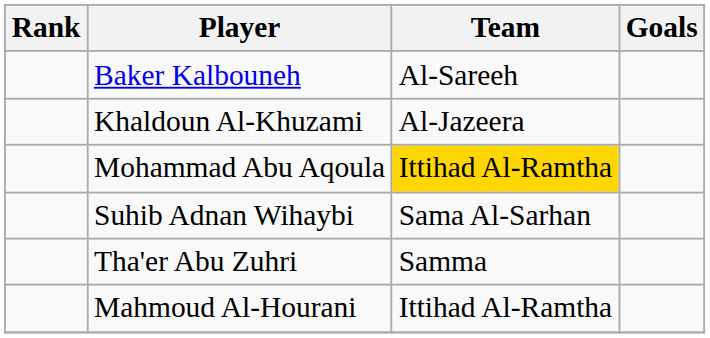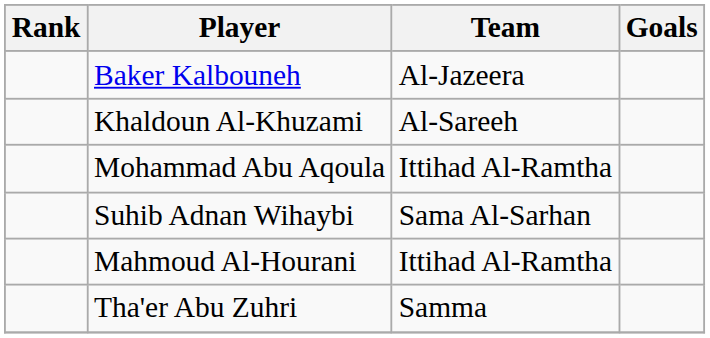 <table class="wikitable">
 <tr>
 <th>Rank</th>
 <th>Player</th>
 <th>Team</th>
 <th>Goals</th>
 </tr>
 <tr>
 <td></td>
 <td> <a href='#'>Baker Kalbouneh</a></td>
+<td>Al-Jazeera</td>
+<td></td>
+</tr>
+<tr>
+<td></td>
+<td> Khaldoun Al-Khuzami</td>
 <td>Al-Sareeh</td>
 <td></td>
 </tr>
 <tr>
 <td></td>
-<td> Khaldoun Al-Khuzami</td>
-<td>Al-Jazeera</td>
-<td></td>
-</tr>
-<tr>
-<td></td>
 <td> Mohammad Abu Aqoula</td>
-<td style="background: gold;">Ittihad Al-Ramtha</td>
+<td>Ittihad Al-Ramtha</td>
 <td></td>
 </tr>
 <tr>
 <td></td>
 <td> Suhib Adnan Wihaybi</td>
 <td>Sama Al-Sarhan</td>
 <td></td>
 </tr>
 <tr>
 <td></td>
+<td> Mahmoud Al-Hourani</td>
+<td>Ittihad Al-Ramtha</td>
+<td></td>
+</tr>
+<tr>
+<td></td>
 <td> Tha'er Abu Zuhri</td>
 <td>Samma</td>
 <td></td>
 </tr>
 <tr>
-<td></td>
-<td> Mahmoud Al-Hourani</td>
-<td>Ittihad Al-Ramtha</td>
-<td></td>
-</tr>
-<tr>
 </tr>
 </table>
